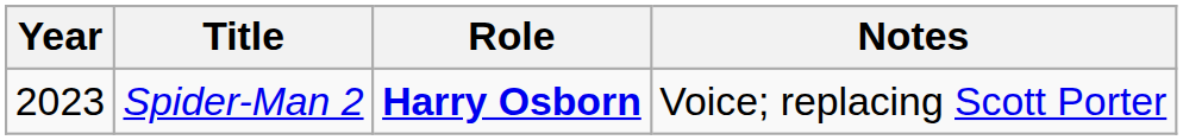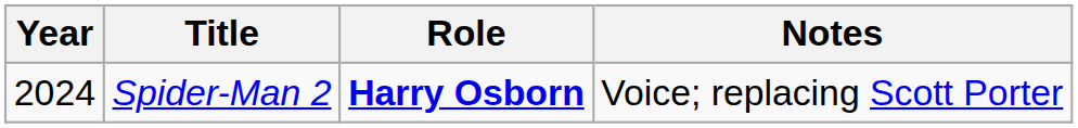 <table class="wikitable sortable plainrowheaders">
 <tr>
 <th scope="col">Year</th>
 <th scope="col">Title</th>
 <th scope="col">Role</th>
 <th scope="col" class="unsortable">Notes</th>
 </tr>
 <tr>
-<td>2023</td>
+<td>2024</td>
 <td><em><a href='#'>Spider-Man 2</a></em></td>
 <td><strong><a href='#'>Harry Osborn</a></strong></td>
 <td>Voice; replacing <a href='#'>Scott Porter</a></td>
 </tr>
 </table>
